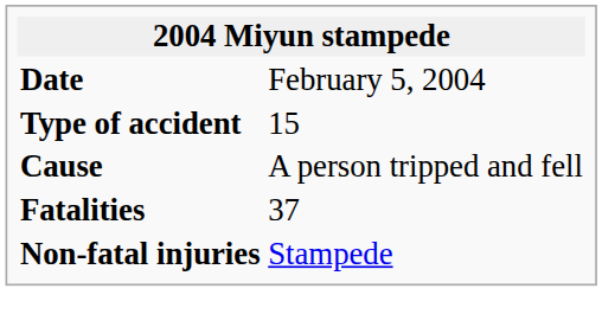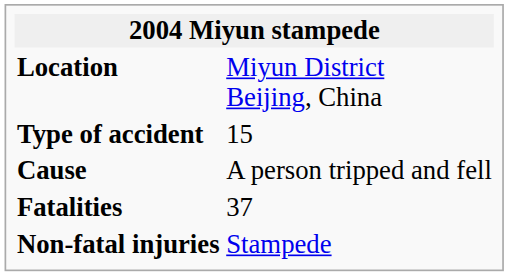 <table class="infobox" align="centre">
 <tr>
 <td colspan="2" style="background: #efefef; text-align:center;"><strong>2004 Miyun stampede</strong></td>
 </tr>
 <tr>
-<td align="left"><strong>Date</strong></td>
-<td>February 5, 2004</td>
+<td align="left"><strong>Location</strong></td>
+<td><a href='#'>Miyun District</a><br> <a href='#'>Beijing</a>, China</td>
 </tr>
 <tr>
 <td align="left"><strong>Type of accident</strong></td>
 <td>15</td>
 </tr>
 <tr>
 <td align="left"><strong>Cause</strong></td>
 <td>A person tripped and fell</td>
 </tr>
 <tr>
 <td align="left"><strong>Fatalities</strong></td>
 <td>37</td>
 </tr>
 <tr>
 <td align="left"><strong>Non-fatal injuries</strong></td>
 <td><a href='#'>Stampede</a></td>
 </tr>
 </table>
